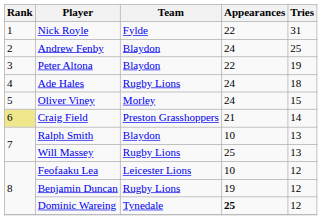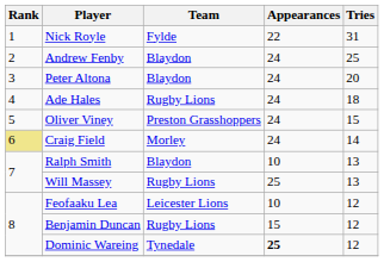 <table class="wikitable">
 <tr>
 <th>Rank</th>
 <th>Player</th>
 <th>Team</th>
 <th>Appearances</th>
 <th>Tries</th>
 </tr>
 <tr>
 <td>1</td>
 <td> <a href='#'>Nick Royle</a></td>
 <td><a href='#'>Fylde</a></td>
 <td>22</td>
 <td>31</td>
 </tr>
 <tr>
 <td>2</td>
 <td> <a href='#'>Andrew Fenby</a></td>
 <td><a href='#'>Blaydon</a></td>
 <td>24</td>
 <td>25</td>
 </tr>
 <tr>
 <td>3</td>
 <td> <a href='#'>Peter Altona</a></td>
 <td><a href='#'>Blaydon</a></td>
-<td>22</td>
-<td>19</td>
+<td>24</td>
+<td>20</td>
 </tr>
 <tr>
 <td>4</td>
 <td> <a href='#'>Ade Hales</a></td>
 <td><a href='#'>Rugby Lions</a></td>
 <td>24</td>
 <td>18</td>
 </tr>
 <tr>
 <td>5</td>
 <td> <a href='#'>Oliver Viney</a></td>
-<td><a href='#'>Morley</a></td>
+<td><a href='#'>Preston Grasshoppers</a></td>
 <td>24</td>
 <td>15</td>
 </tr>
 <tr>
 <td style="background: khaki;">6</td>
 <td> <a href='#'>Craig Field</a></td>
-<td><a href='#'>Preston Grasshoppers</a></td>
-<td>21</td>
+<td><a href='#'>Morley</a></td>
+<td>24</td>
 <td>14</td>
 </tr>
 <tr>
 <td rowspan=2>7</td>
 <td> <a href='#'>Ralph Smith</a></td>
 <td><a href='#'>Blaydon</a></td>
 <td>10</td>
 <td>13</td>
 </tr>
 <tr>
 <td> <a href='#'>Will Massey</a></td>
 <td><a href='#'>Rugby Lions</a></td>
 <td>25</td>
 <td>13</td>
 </tr>
 <tr>
 <td rowspan=3>8</td>
 <td> <a href='#'>Feofaaku Lea</a></td>
 <td><a href='#'>Leicester Lions</a></td>
 <td>10</td>
 <td>12</td>
 </tr>
 <tr>
 <td> <a href='#'>Benjamin Duncan</a></td>
 <td><a href='#'>Rugby Lions</a></td>
-<td>19</td>
+<td>15</td>
 <td>12</td>
 </tr>
 <tr>
 <td> <a href='#'>Dominic Wareing</a></td>
 <td><a href='#'>Tynedale</a></td>
 <td><strong>25</strong></td>
 <td>12</td>
 </tr>
 <tr>
 </tr>
 </table>
